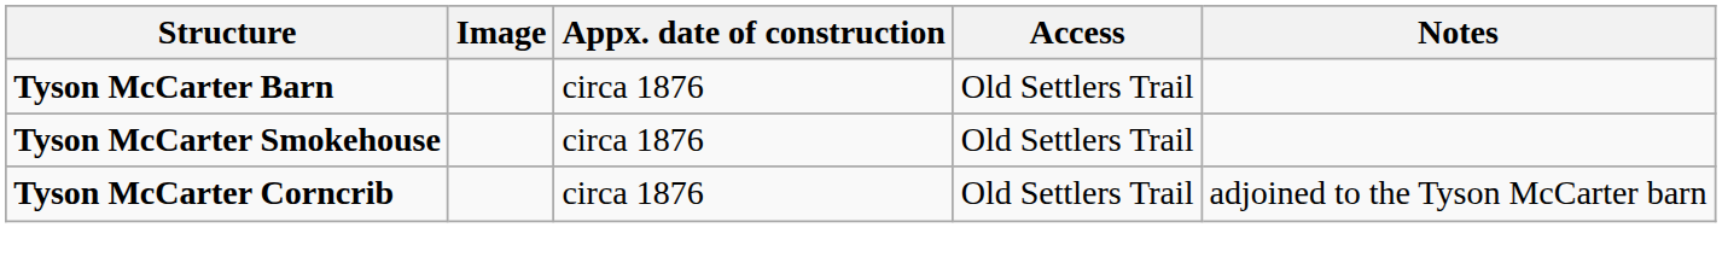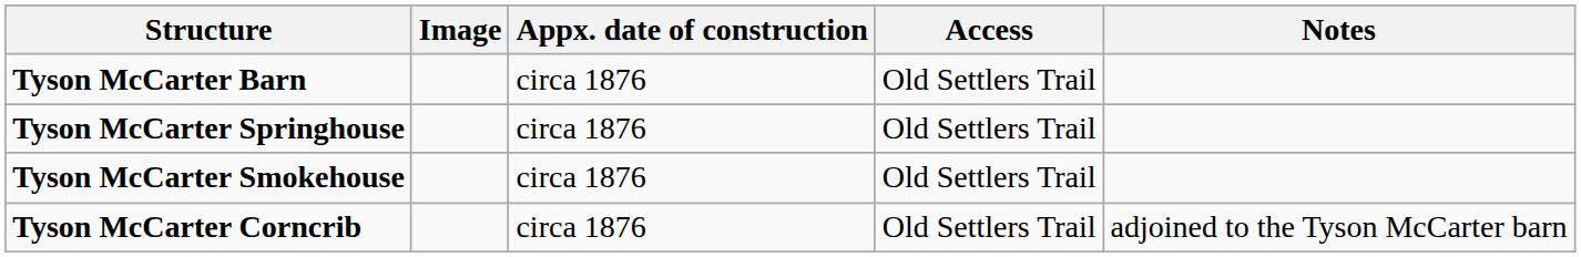 <table class="wikitable">
 <tr>
 <th>Structure</th>
 <th>Image</th>
 <th>Appx. date of construction</th>
 <th>Access</th>
 <th>Notes</th>
 </tr>
 <tr>
 <td><strong>Tyson McCarter Barn</strong></td>
+<td></td>
+<td>circa 1876</td>
+<td>Old Settlers Trail</td>
+<td></td>
+</tr>
+<tr>
+<td><strong>Tyson McCarter Springhouse</strong></td>
 <td></td>
 <td>circa 1876</td>
 <td>Old Settlers Trail</td>
 <td></td>
 </tr>
 <tr>
 <td><strong>Tyson McCarter Smokehouse</strong></td>
 <td></td>
 <td>circa 1876</td>
 <td>Old Settlers Trail</td>
 <td></td>
 </tr>
 <tr>
 <td><strong>Tyson McCarter Corncrib</strong></td>
 <td></td>
 <td>circa 1876</td>
 <td>Old Settlers Trail</td>
 <td>adjoined to the Tyson McCarter barn</td>
 </tr>
 </table>
